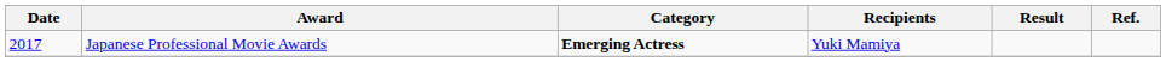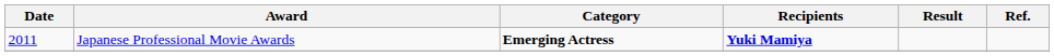 <table class="wikitable sortable" width="90%">
 <tr style="background:#ccc; text-align:center;">
 <th>Date</th>
 <th>Award</th>
 <th>Category</th>
 <th>Recipients</th>
 <th>Result</th>
 <th>Ref.</th>
 </tr>
 <tr>
-<td><a href='#'>2017</a></td>
+<td><a href='#'>2011</a></td>
 <td><a href='#'>Japanese Professional Movie Awards</a></td>
 <td><strong>Emerging Actress</strong></td>
-<td><a href='#'>Yuki Mamiya</a></td>
+<td><strong><a href='#'>Yuki Mamiya</a></strong></td>
 <td></td>
 <td></td>
 </tr>
 <tr>
 </tr>
 </table>
